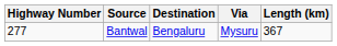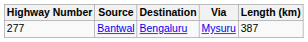 <table class="wikitable sortable" style="font-size: 85%">
 <tr>
 <th>Highway Number</th>
 <th>Source</th>
 <th>Destination</th>
 <th>Via</th>
 <th>Length (km)</th>
 </tr>
 <tr>
 <td>277</td>
 <td><a href='#'>Bantwal</a></td>
 <td><a href='#'>Bengaluru</a></td>
 <td><a href='#'>Mysuru</a></td>
-<td>367</td>
+<td>387</td>
 </tr>
 </table>
